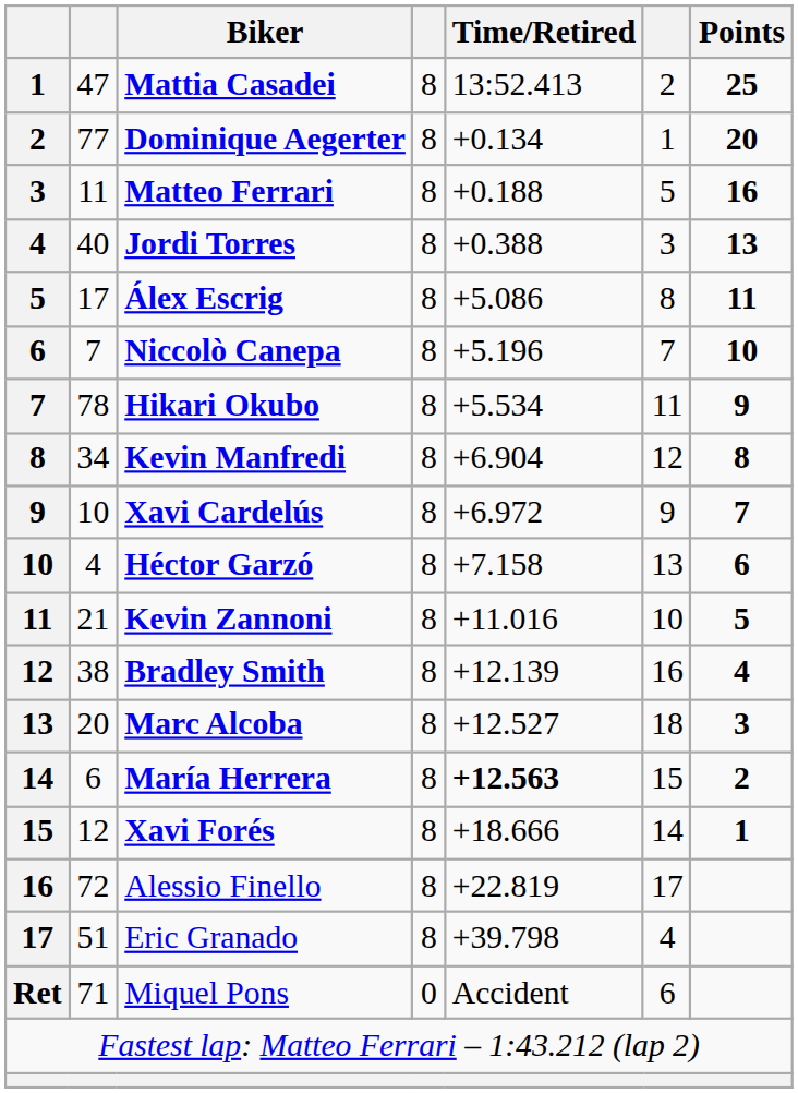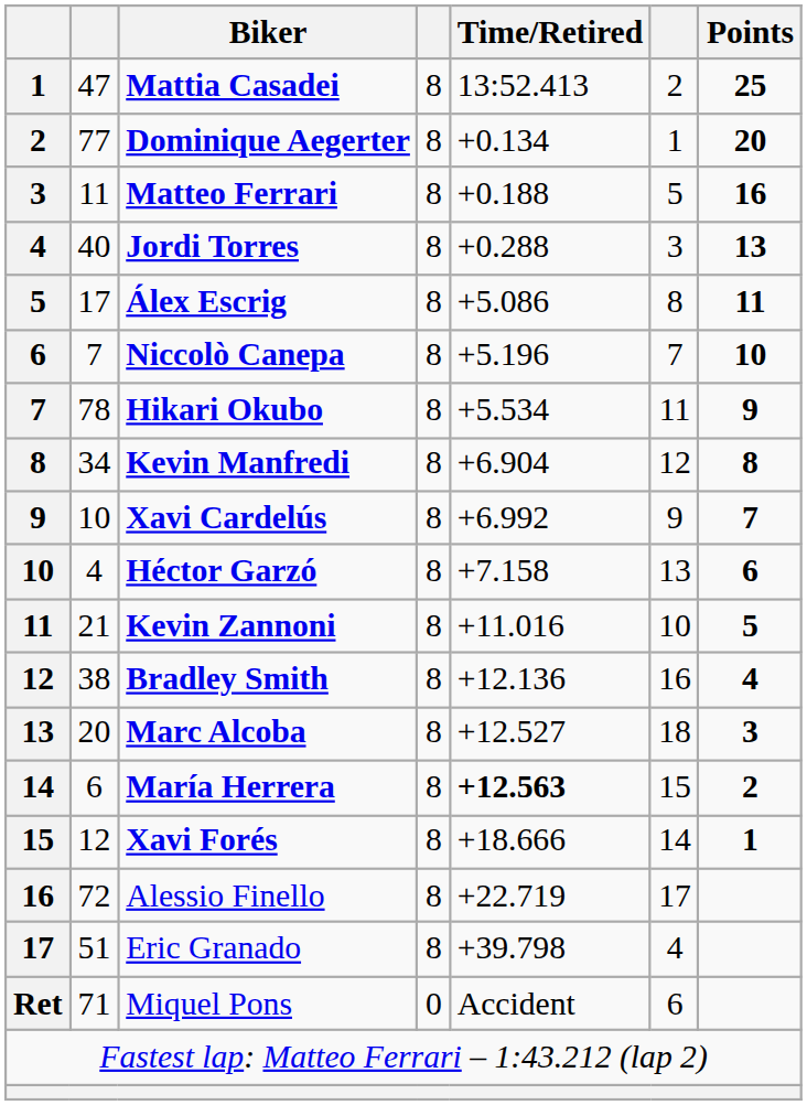 <table class="wikitable sortable" style="font-size: 85%;">
 <tr>
 <th scope="col"></th>
 <th scope="col"></th>
 <th scope="col">Biker</th>
 <th scope="col" class="unsortable"></th>
 <th scope="col" class="unsortable">Time/Retired</th>
 <th scope="col"></th>
 <th scope="col">Points</th>
 </tr>
 <tr>
 <th scope="row">1</th>
 <td align="center">47</td>
 <td> <strong><a href='#'>Mattia Casadei</a></strong></td>
 <td>8</td>
 <td>13:52.413</td>
 <td align="center">2</td>
 <td align="center"><strong>25</strong></td>
 </tr>
 <tr>
 <th scope="row">2</th>
 <td align="center">77</td>
 <td> <strong><a href='#'>Dominique Aegerter</a></strong></td>
 <td>8</td>
 <td>+0.134</td>
 <td align="center">1</td>
 <td align="center"><strong>20</strong></td>
 </tr>
 <tr>
 <th scope="row">3</th>
 <td align="center">11</td>
 <td> <strong><a href='#'>Matteo Ferrari</a></strong></td>
 <td>8</td>
 <td>+0.188</td>
 <td align="center">5</td>
 <td align="center"><strong>16</strong></td>
 </tr>
 <tr>
 <th scope="row">4</th>
 <td align="center">40</td>
 <td> <strong><a href='#'>Jordi Torres</a></strong></td>
 <td>8</td>
-<td>+0.388</td>
+<td>+0.288</td>
 <td align="center">3</td>
 <td align="center"><strong>13</strong></td>
 </tr>
 <tr>
 <th scope="row">5</th>
 <td align="center">17</td>
 <td> <strong><a href='#'>Álex Escrig</a></strong></td>
 <td>8</td>
 <td>+5.086</td>
 <td align="center">8</td>
 <td align="center"><strong>11</strong></td>
 </tr>
 <tr>
 <th scope="row">6</th>
 <td align="center">7</td>
 <td> <strong><a href='#'>Niccolò Canepa</a></strong></td>
 <td>8</td>
 <td>+5.196</td>
 <td align="center">7</td>
 <td align="center"><strong>10</strong></td>
 </tr>
 <tr>
 <th scope="row">7</th>
 <td align="center">78</td>
 <td> <strong><a href='#'>Hikari Okubo</a></strong></td>
 <td>8</td>
 <td>+5.534</td>
 <td align="center">11</td>
 <td align="center"><strong>9</strong></td>
 </tr>
 <tr>
 <th scope="row">8</th>
 <td align="center">34</td>
 <td> <strong><a href='#'>Kevin Manfredi</a></strong></td>
 <td>8</td>
 <td>+6.904</td>
 <td align="center">12</td>
 <td align="center"><strong>8</strong></td>
 </tr>
 <tr>
 <th scope="row">9</th>
 <td align="center">10</td>
 <td> <strong><a href='#'>Xavi Cardelús</a></strong></td>
 <td>8</td>
-<td>+6.972</td>
+<td>+6.992</td>
 <td align="center">9</td>
 <td align="center"><strong>7</strong></td>
 </tr>
 <tr>
 <th scope="row">10</th>
 <td align="center">4</td>
 <td> <strong><a href='#'>Héctor Garzó</a></strong></td>
 <td>8</td>
 <td>+7.158</td>
 <td align="center">13</td>
 <td align="center"><strong>6</strong></td>
 </tr>
 <tr>
 <th scope="row">11</th>
 <td align="center">21</td>
 <td> <strong><a href='#'>Kevin Zannoni</a></strong></td>
 <td>8</td>
 <td>+11.016</td>
 <td align="center">10</td>
 <td align="center"><strong>5</strong></td>
 </tr>
 <tr>
 <th scope="row">12</th>
 <td align="center">38</td>
 <td> <strong><a href='#'>Bradley Smith</a></strong></td>
 <td>8</td>
-<td>+12.139</td>
+<td>+12.136</td>
 <td align="center">16</td>
 <td align="center"><strong>4</strong></td>
 </tr>
 <tr>
 <th scope="row">13</th>
 <td align="center">20</td>
 <td> <strong><a href='#'>Marc Alcoba</a></strong></td>
 <td>8</td>
 <td>+12.527</td>
 <td align="center">18</td>
 <td align="center"><strong>3</strong></td>
 </tr>
 <tr>
 <th scope="row">14</th>
 <td align="center">6</td>
 <td> <strong><a href='#'>María Herrera</a></strong></td>
 <td>8</td>
 <td><strong>+12.563</strong></td>
 <td align="center">15</td>
 <td align="center"><strong>2</strong></td>
 </tr>
 <tr>
 <th scope="row">15</th>
 <td align="center">12</td>
 <td> <strong><a href='#'>Xavi Forés</a></strong></td>
 <td>8</td>
 <td>+18.666</td>
 <td align="center">14</td>
 <td align="center"><strong>1</strong></td>
 </tr>
 <tr>
 <th scope="row">16</th>
 <td align="center">72</td>
 <td> <a href='#'>Alessio Finello</a></td>
 <td>8</td>
-<td>+22.819</td>
+<td>+22.719</td>
 <td align="center">17</td>
 <td></td>
 </tr>
 <tr>
 <th scope="row">17</th>
 <td align="center">51</td>
 <td> <a href='#'>Eric Granado</a></td>
 <td>8</td>
 <td>+39.798</td>
 <td align="center">4</td>
 <td></td>
 </tr>
 <tr>
 <th scope="row">Ret</th>
 <td align="center">71</td>
 <td> <a href='#'>Miquel Pons</a></td>
 <td>0</td>
 <td>Accident</td>
 <td align="center">6</td>
 <td align="center"></td>
 </tr>
 <tr class="sortbottom">
 <td colspan="7" style="text-align:center"><em><a href='#'>Fastest lap</a>:  <a href='#'>Matteo Ferrari</a> – 1:43.212 (lap 2)</em></td>
 </tr>
 <tr>
 <th colspan="7"></th>
 </tr>
 </table>
